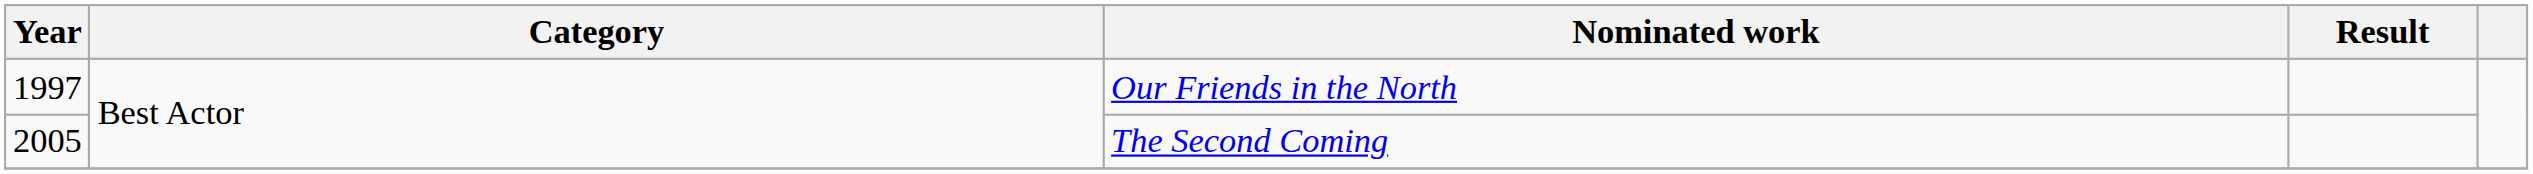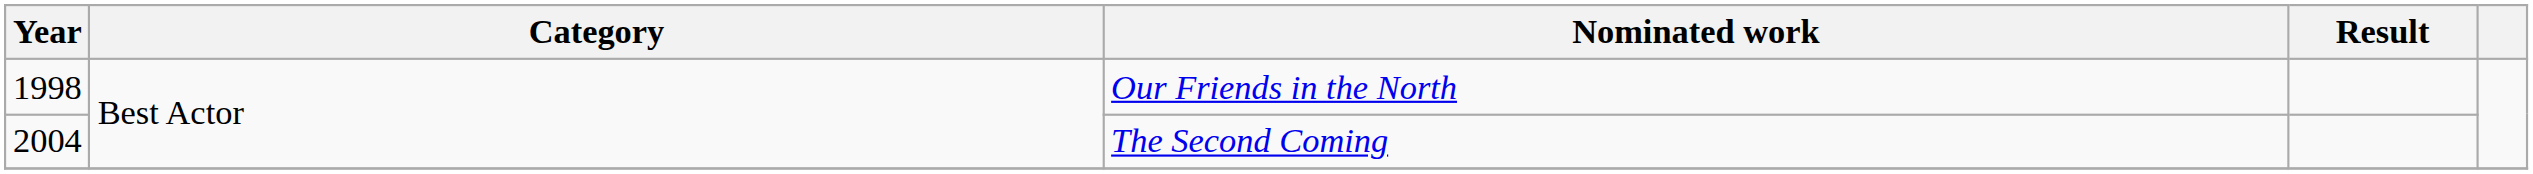 <table class=wikitable>
 <tr>
 <th scope="col" style="width:1em;">Year</th>
 <th scope="col" style="width:29em;">Category</th>
 <th scope="col" style="width:34em;">Nominated work</th>
 <th scope="col" style="width:5em;">Result</th>
 <th scope="col" style="width:1em;"></th>
 </tr>
 <tr>
-<td>1997</td>
+<td>1998</td>
 <td rowspan="2">Best Actor</td>
 <td><em><a href='#'>Our Friends in the North</a></em></td>
 <td></td>
 <td rowspan="2"><strong></strong></td>
 </tr>
 <tr>
-<td>2005</td>
+<td>2004</td>
 <td><em><a href='#'>The Second Coming</a></em></td>
 <td></td>
 </tr>
 <tr>
 </tr>
 </table>
